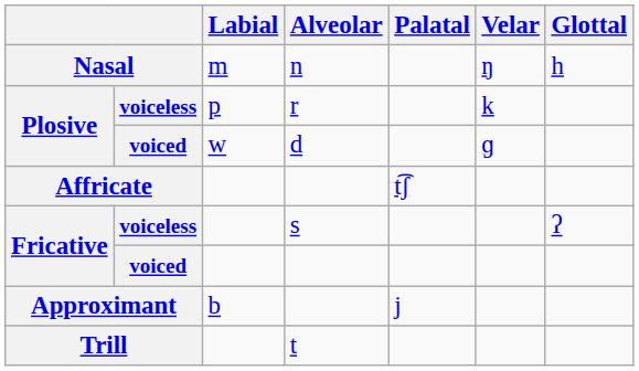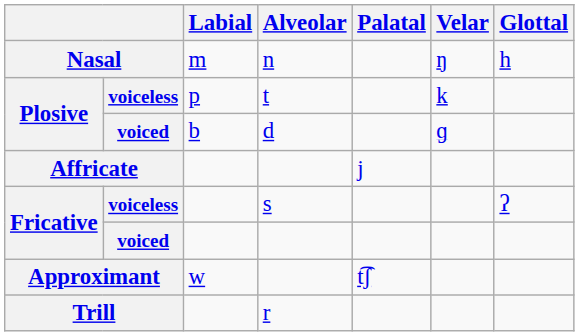 <table class="wikitable">
 <tr>
 <th colspan="2"></th>
 <th><a href='#'>Labial</a></th>
 <th><a href='#'>Alveolar</a></th>
 <th><a href='#'>Palatal</a></th>
 <th><a href='#'>Velar</a></th>
 <th><a href='#'>Glottal</a></th>
 </tr>
 <tr>
 <th colspan="2"><a href='#'>Nasal</a></th>
 <td><a href='#'>m</a></td>
 <td><a href='#'>n</a></td>
 <td></td>
 <td><a href='#'>ŋ</a></td>
 <td><a href='#'>h</a></td>
 </tr>
 <tr>
 <th rowspan="2"><a href='#'>Plosive</a></th>
 <th><small><a href='#'>voiceless</a></small></th>
 <td><a href='#'>p</a></td>
-<td><a href='#'>r</a></td>
+<td><a href='#'>t</a></td>
 <td></td>
 <td><a href='#'>k</a></td>
 <td></td>
 </tr>
 <tr>
 <th><small><a href='#'>voiced</a></small></th>
-<td><a href='#'>w</a></td>
+<td><a href='#'>b</a></td>
 <td><a href='#'>d</a></td>
 <td></td>
 <td><a href='#'>ɡ</a></td>
 <td></td>
 </tr>
 <tr>
 <th colspan="2"><a href='#'>Affricate</a></th>
 <td></td>
 <td></td>
-<td><a href='#'>t͡ʃ</a></td>
+<td><a href='#'>j</a></td>
 <td></td>
 <td></td>
 </tr>
 <tr>
 <th rowspan="2"><a href='#'>Fricative</a></th>
 <th><small><a href='#'>voiceless</a></small></th>
 <td></td>
 <td><a href='#'>s</a></td>
 <td></td>
 <td></td>
 <td><a href='#'>ʔ</a></td>
 </tr>
 <tr>
 <th><small><a href='#'>voiced</a></small></th>
 <td></td>
 <td></td>
 <td></td>
 <td></td>
 <td></td>
 </tr>
 <tr>
 <th colspan="2"><a href='#'>Approximant</a></th>
-<td><a href='#'>b</a></td>
+<td><a href='#'>w</a></td>
 <td></td>
-<td><a href='#'>j</a></td>
+<td><a href='#'>t͡ʃ</a></td>
 <td></td>
 <td></td>
 </tr>
 <tr>
 <th colspan="2"><a href='#'>Trill</a></th>
 <td></td>
-<td><a href='#'>t</a></td>
+<td><a href='#'>r</a></td>
 <td></td>
 <td></td>
 <td></td>
 </tr>
 </table>
